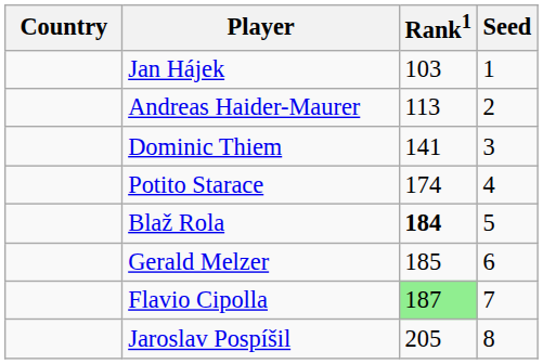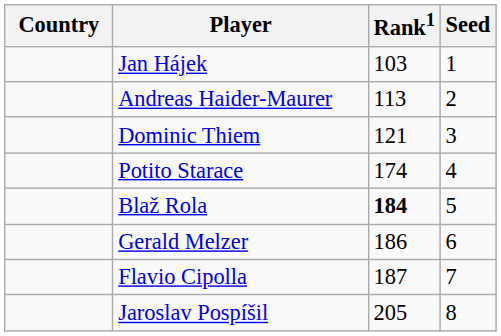 <table class="sortable wikitable">
 <tr>
 <th width="70">Country</th>
 <th width="175">Player</th>
 <th>Rank<sup>1</sup></th>
 <th>Seed</th>
 </tr>
 <tr>
 <td></td>
 <td><a href='#'>Jan Hájek</a></td>
 <td>103</td>
 <td>1</td>
 </tr>
 <tr>
 <td></td>
 <td><a href='#'>Andreas Haider-Maurer</a></td>
 <td>113</td>
 <td>2</td>
 </tr>
 <tr>
 <td></td>
 <td><a href='#'>Dominic Thiem</a></td>
-<td>141</td>
+<td>121</td>
 <td>3</td>
 </tr>
 <tr>
 <td></td>
 <td><a href='#'>Potito Starace</a></td>
 <td>174</td>
 <td>4</td>
 </tr>
 <tr>
 <td></td>
 <td><a href='#'>Blaž Rola</a></td>
 <td><strong>184</strong></td>
 <td>5</td>
 </tr>
 <tr>
 <td></td>
 <td><a href='#'>Gerald Melzer</a></td>
-<td>185</td>
+<td>186</td>
 <td>6</td>
 </tr>
 <tr>
 <td></td>
 <td><a href='#'>Flavio Cipolla</a></td>
-<td style="background: lightgreen;">187</td>
+<td>187</td>
 <td>7</td>
 </tr>
 <tr>
 <td></td>
 <td><a href='#'>Jaroslav Pospíšil</a></td>
 <td>205</td>
 <td>8</td>
 </tr>
 </table>
